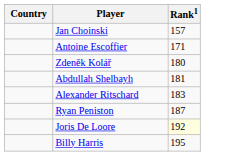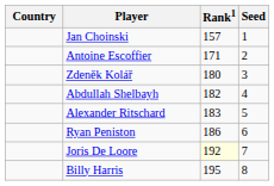 <table class="sortable wikitable">
 <tr>
 <th width="70">Country</th>
 <th width="175">Player</th>
 <th>Rank<sup>1</sup></th>
+<th>Seed</th>
 </tr>
 <tr>
 <td></td>
 <td><a href='#'>Jan Choinski</a></td>
 <td>157</td>
+<td>1</td>
 </tr>
 <tr>
 <td></td>
 <td><a href='#'>Antoine Escoffier</a></td>
 <td>171</td>
+<td>2</td>
 </tr>
 <tr>
 <td></td>
 <td><a href='#'>Zdeněk Kolář</a></td>
 <td>180</td>
+<td>3</td>
 </tr>
 <tr>
 <td></td>
 <td><a href='#'>Abdullah Shelbayh</a></td>
-<td>181</td>
+<td>182</td>
+<td>4</td>
 </tr>
 <tr>
 <td></td>
 <td><a href='#'>Alexander Ritschard</a></td>
 <td>183</td>
+<td>5</td>
 </tr>
 <tr>
 <td></td>
 <td><a href='#'>Ryan Peniston</a></td>
-<td>187</td>
+<td>186</td>
+<td>6</td>
 </tr>
 <tr>
 <td></td>
 <td><a href='#'>Joris De Loore</a></td>
 <td style="background: lightyellow;">192</td>
+<td>7</td>
 </tr>
 <tr>
 <td></td>
 <td><a href='#'>Billy Harris</a></td>
 <td>195</td>
+<td>8</td>
 </tr>
 </table>
